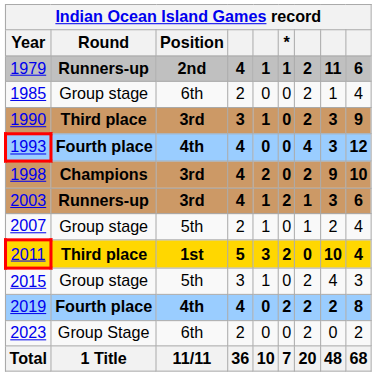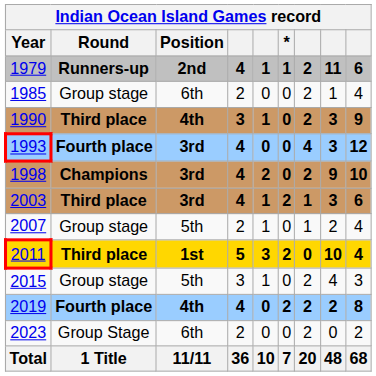 <table class="wikitable" style="text-align: center;">
 <tr>
 <th colspan=10><a href='#'>Indian Ocean Island Games</a> record</th>
 </tr>
 <tr>
 <th>Year</th>
 <th>Round</th>
 <th>Position</th>
 <th></th>
 <th></th>
 <th>*</th>
 <th></th>
 <th></th>
 <th></th>
 </tr>
 <tr style="background:silver;">
 <td> <a href='#'>1979</a></td>
 <td><strong>Runners-up</strong></td>
 <td><strong>2nd</strong></td>
 <td><strong>4</strong></td>
 <td><strong>1</strong></td>
 <td><strong>1</strong></td>
 <td><strong>2</strong></td>
 <td><strong>11</strong></td>
 <td><strong>6</strong></td>
 </tr>
 <tr>
 <td> <a href='#'>1985</a></td>
 <td>Group stage</td>
 <td>6th</td>
 <td>2</td>
 <td>0</td>
 <td>0</td>
 <td>2</td>
 <td>1</td>
 <td>4</td>
 </tr>
 <tr style="background:#c96;">
 <td> <a href='#'>1990</a></td>
 <td><strong>Third place</strong></td>
-<td><strong>3rd</strong></td>
+<td><strong>4th</strong></td>
 <td><strong>3</strong></td>
 <td><strong>1</strong></td>
 <td><strong>0</strong></td>
 <td><strong>2</strong></td>
 <td><strong>3</strong></td>
 <td><strong>9</strong></td>
 </tr>
 <tr style="background:#9acdff;">
 <td style="border: 3px solid red"> <a href='#'>1993</a></td>
 <td><strong>Fourth place</strong></td>
-<td><strong>4th</strong></td>
+<td><strong>3rd</strong></td>
 <td><strong>4</strong></td>
 <td><strong>0</strong></td>
 <td><strong>0</strong></td>
 <td><strong>4</strong></td>
 <td><strong>3</strong></td>
 <td><strong>12</strong></td>
 </tr>
 <tr style="background:#c96;">
 <td> <a href='#'>1998</a></td>
 <td><strong>Champions</strong></td>
 <td><strong>3rd</strong></td>
 <td><strong>4</strong></td>
 <td><strong>2</strong></td>
 <td><strong>0</strong></td>
 <td><strong>2</strong></td>
 <td><strong>9</strong></td>
 <td><strong>10</strong></td>
 </tr>
 <tr style="background:#c96;">
 <td> <a href='#'>2003</a></td>
-<td><strong>Runners-up</strong></td>
+<td><strong>Third place</strong></td>
 <td><strong>3rd</strong></td>
 <td><strong>4</strong></td>
 <td><strong>1</strong></td>
 <td><strong>2</strong></td>
 <td><strong>1</strong></td>
 <td><strong>3</strong></td>
 <td><strong>6</strong></td>
 </tr>
 <tr>
 <td> <a href='#'>2007</a></td>
 <td>Group stage</td>
 <td>5th</td>
 <td>2</td>
 <td>1</td>
 <td>0</td>
 <td>1</td>
 <td>2</td>
 <td>4</td>
 </tr>
 <tr style="background:gold;">
 <td style="border: 3px solid red"> <a href='#'>2011</a></td>
 <td><strong>Third place</strong></td>
 <td><strong>1st</strong></td>
 <td><strong>5</strong></td>
 <td><strong>3</strong></td>
 <td><strong>2</strong></td>
 <td><strong>0</strong></td>
 <td><strong>10</strong></td>
 <td><strong>4</strong></td>
 </tr>
 <tr>
 <td> <a href='#'>2015</a></td>
 <td>Group stage</td>
 <td>5th</td>
 <td>3</td>
 <td>1</td>
 <td>0</td>
 <td>2</td>
 <td>4</td>
 <td>3</td>
 </tr>
 <tr style="background:#9acdff;">
 <td> <a href='#'>2019</a></td>
 <td><strong>Fourth place</strong></td>
 <td><strong>4th</strong></td>
 <td><strong>4</strong></td>
 <td><strong>0</strong></td>
 <td><strong>2</strong></td>
 <td><strong>2</strong></td>
 <td><strong>2</strong></td>
 <td><strong>8</strong></td>
 </tr>
 <tr>
 <td> <a href='#'>2023</a></td>
 <td>Group Stage</td>
 <td>6th</td>
 <td>2</td>
 <td>0</td>
 <td>0</td>
 <td>2</td>
 <td>0</td>
 <td>2</td>
 </tr>
 <tr>
 <th>Total</th>
 <th>1 Title</th>
 <th>11/11</th>
 <th>36</th>
 <th>10</th>
 <th>7</th>
 <th>20</th>
 <th>48</th>
 <th>68</th>
 </tr>
 </table>
